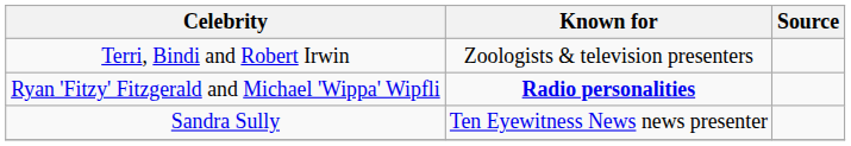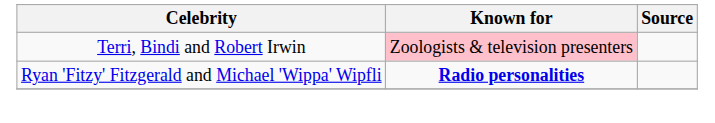 <table class="wikitable" style="margin:auto; text-align:center;">
 <tr>
 <th scope="col">Celebrity</th>
 <th scope="col">Known for</th>
 <th scops="col">Source</th>
 </tr>
 <tr>
 <td><a href='#'>Terri</a>, <a href='#'>Bindi</a> and <a href='#'>Robert</a> Irwin</td>
-<td>Zoologists & television presenters</td>
+<td style="background: pink;">Zoologists & television presenters</td>
 <td></td>
 </tr>
 <tr>
 <td><a href='#'>Ryan 'Fitzy' Fitzgerald</a> and <a href='#'>Michael 'Wippa' Wipfli</a></td>
 <td><strong><a href='#'>Radio personalities</a></strong></td>
 <td></td>
 </tr>
 <tr>
-<td><a href='#'>Sandra Sully</a></td>
-<td><a href='#'>Ten Eyewitness News</a> news presenter</td>
-<td></td>
-</tr>
-<tr>
 </tr>
 </table>
